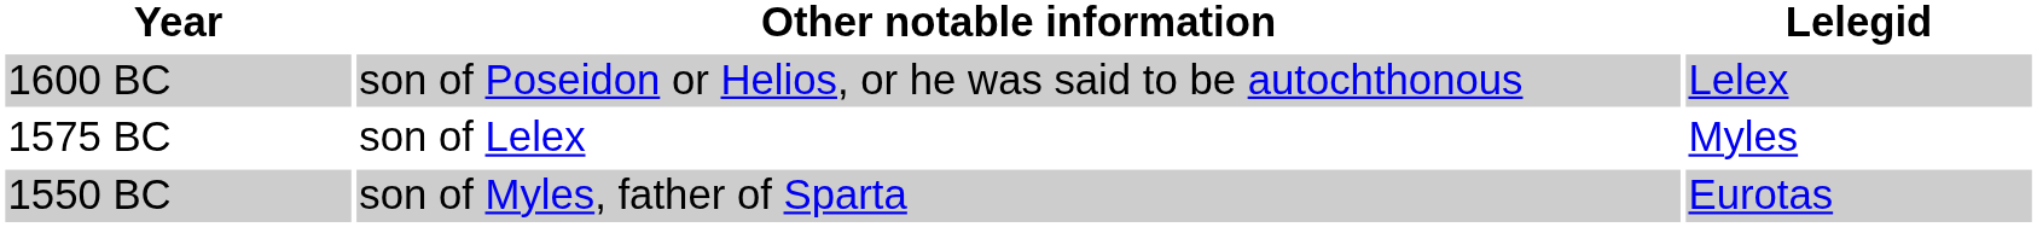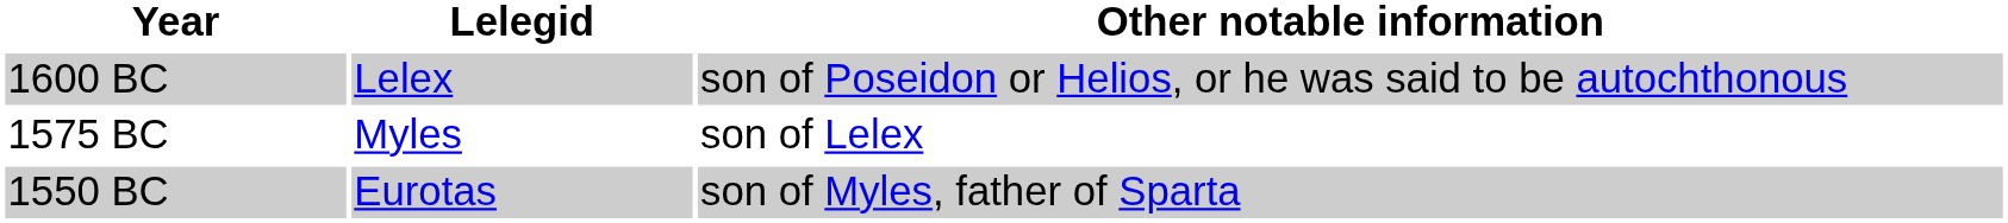 <table border="0" width=777px>
 <tr>
 <th>Year</th>
+<th>Lelegid</th>
 <th>Other notable information</th>
-<th>Lelegid</th>
 </tr>
 <tr bgcolor="#cdcdcd">
 <td width=130px> 1600 BC</td>
+<td width=130px><a href='#'>Lelex</a></td>
 <td>son of <a href='#'>Poseidon</a> or <a href='#'>Helios</a>, or he was said to be <a href='#'>autochthonous</a></td>
-<td width=130px><a href='#'>Lelex</a></td>
 </tr>
 <tr>
 <td> 1575 BC</td>
+<td><a href='#'>Myles</a></td>
 <td>son of <a href='#'>Lelex</a></td>
-<td><a href='#'>Myles</a></td>
 </tr>
 <tr bgcolor="#cdcdcd">
 <td> 1550 BC</td>
+<td><a href='#'>Eurotas</a></td>
 <td>son of <a href='#'>Myles</a>, father of <a href='#'>Sparta</a></td>
-<td><a href='#'>Eurotas</a></td>
 </tr>
 </table>
